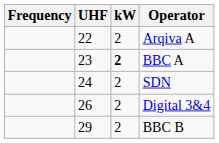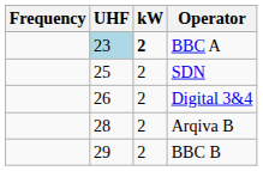 <table class="wikitable sortable">
 <tr>
 <th>Frequency</th>
 <th>UHF</th>
 <th>kW</th>
 <th>Operator</th>
 </tr>
 <tr>
 <td></td>
-<td>22</td>
-<td>2</td>
-<td><a href='#'>Arqiva</a> A</td>
-</tr>
-<tr>
-<td></td>
-<td>23</td>
+<td style="background: lightblue;">23</td>
 <td><strong>2</strong></td>
 <td><a href='#'>BBC</a> A</td>
 </tr>
 <tr>
 <td></td>
-<td>24</td>
+<td>25</td>
 <td>2</td>
 <td><a href='#'>SDN</a></td>
 </tr>
 <tr>
 <td></td>
 <td>26</td>
 <td>2</td>
 <td><a href='#'>Digital 3&4</a></td>
 </tr>
 <tr>
 <td></td>
+<td>28</td>
+<td>2</td>
+<td>Arqiva B</td>
+</tr>
+<tr>
+<td></td>
 <td>29</td>
 <td>2</td>
 <td>BBC B</td>
 </tr>
 </table>
